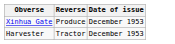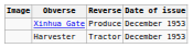 <table class="wikitable" style="font-size:90%">
 <tr>
+<th>Image</th>
 <th>Obverse</th>
 <th>Reverse</th>
 <th>Date of issue</th>
 </tr>
 <tr>
+<td></td>
 <td><a href='#'>Xinhua Gate</a></td>
 <td>Produce</td>
 <td>December 1953</td>
 </tr>
 <tr>
+<td></td>
 <td>Harvester</td>
 <td>Tractor</td>
 <td>December 1953</td>
 </tr>
 </table>
